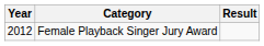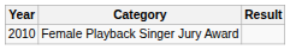 <table class="wikitable sortable">
 <tr>
 <th>Year</th>
 <th>Category</th>
 <th>Result</th>
 </tr>
 <tr>
-<td>2012</td>
+<td>2010</td>
 <td>Female Playback Singer Jury Award</td>
 <td></td>
 </tr>
 </table>
